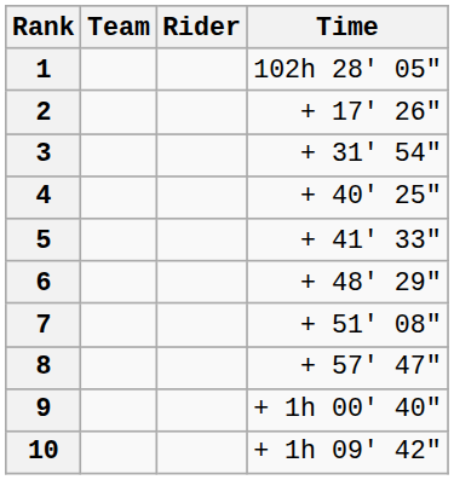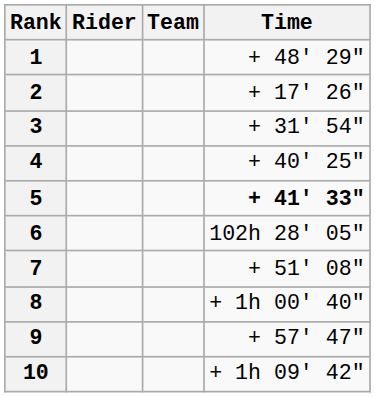 <table class="wikitable">
 <tr>
 <th scope="col">Rank</th>
+<th scope="col">Rider</th>
 <th scope="col">Team</th>
-<th scope="col">Rider</th>
 <th scope="col">Time</th>
 </tr>
 <tr>
 <th scope="row">1</th>
 <td></td>
 <td></td>
-<td style="text-align:right;">102h 28' 05"</td>
+<td style="text-align:right;">+ 48' 29"</td>
 </tr>
 <tr>
 <th scope="row">2</th>
 <td></td>
 <td></td>
 <td style="text-align:right;">+ 17' 26"</td>
 </tr>
 <tr>
 <th scope="row">3</th>
 <td></td>
 <td></td>
 <td style="text-align:right;">+ 31' 54"</td>
 </tr>
 <tr>
 <th scope="row">4</th>
 <td></td>
 <td></td>
 <td style="text-align:right;">+ 40' 25"</td>
 </tr>
 <tr>
 <th scope="row">5</th>
+<td> </td>
 <td></td>
-<td> </td>
-<td style="text-align:right;">+ 41' 33"</td>
+<td style="text-align:right;"><strong>+ 41' 33"</strong></td>
 </tr>
 <tr>
 <th scope="row">6</th>
 <td></td>
 <td></td>
-<td style="text-align:right;">+ 48' 29"</td>
+<td style="text-align:right;">102h 28' 05"</td>
 </tr>
 <tr>
 <th scope="row">7</th>
 <td></td>
 <td></td>
 <td style="text-align:right;">+ 51' 08"</td>
 </tr>
 <tr>
 <th scope="row">8</th>
 <td></td>
 <td></td>
-<td style="text-align:right;">+ 57' 47"</td>
+<td style="text-align:right;">+ 1h 00' 40"</td>
 </tr>
 <tr>
 <th scope="row">9</th>
 <td></td>
 <td></td>
-<td style="text-align:right;">+ 1h 00' 40"</td>
+<td style="text-align:right;">+ 57' 47"</td>
 </tr>
 <tr>
 <th scope="row">10</th>
 <td></td>
 <td></td>
 <td style="text-align:right;">+ 1h 09' 42"</td>
 </tr>
 </table>
